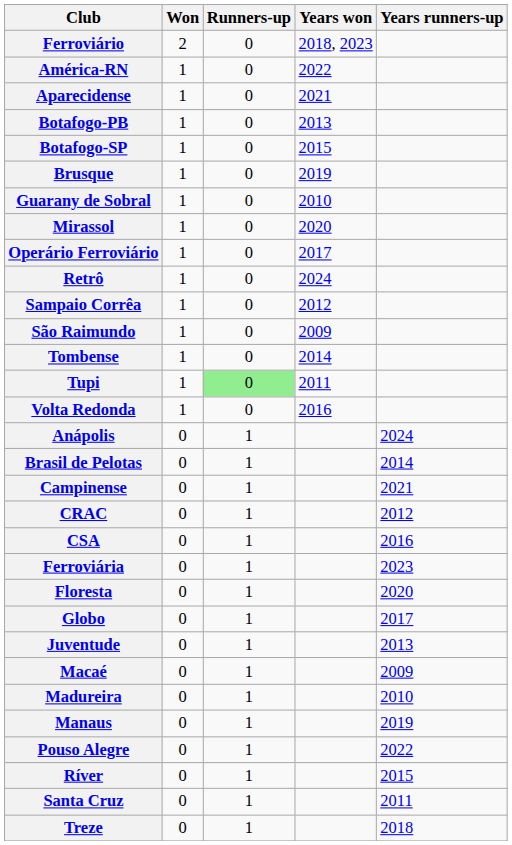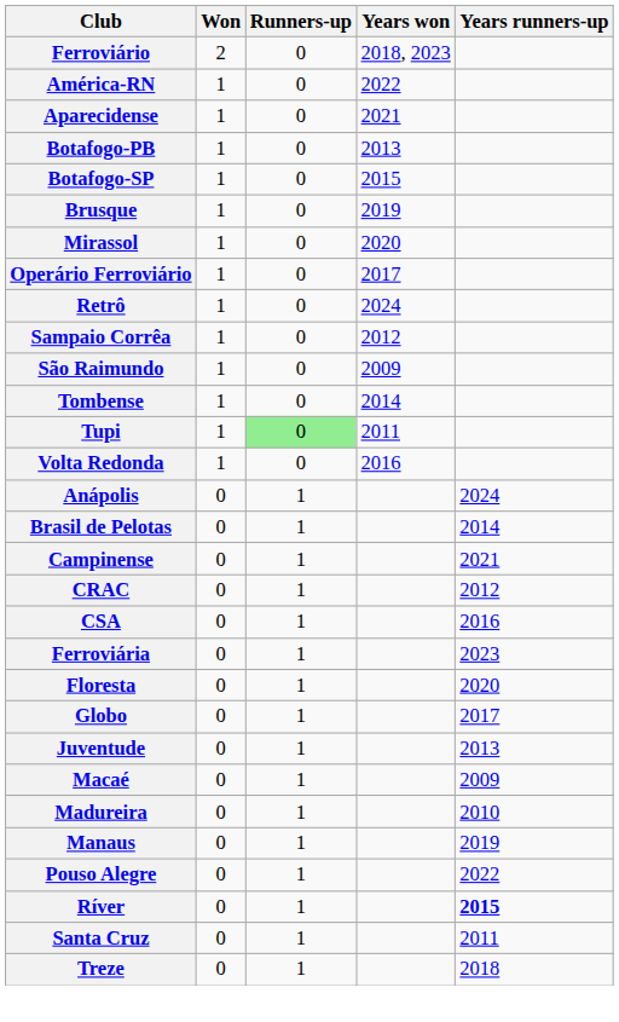 <table class="wikitable plainrowheaders sortable">
 <tr>
 <th scope=col>Club</th>
 <th scope=col>Won</th>
 <th scope=col>Runners-up</th>
 <th scope=col>Years won</th>
 <th scope=col>Years runners-up</th>
 </tr>
 <tr>
 <th scope=row> <a href='#'>Ferroviário</a></th>
 <td align=center>2</td>
 <td align=center>0</td>
 <td><a href='#'>2018</a>, <a href='#'>2023</a></td>
 <td align=center></td>
 </tr>
 <tr>
 <th scope=row> <a href='#'>América-RN</a></th>
 <td align=center>1</td>
 <td align=center>0</td>
 <td><a href='#'>2022</a></td>
 <td align=center></td>
 </tr>
 <tr>
 <th scope=row> <a href='#'>Aparecidense</a></th>
 <td align=center>1</td>
 <td align=center>0</td>
 <td><a href='#'>2021</a></td>
 <td align=center></td>
 </tr>
 <tr>
 <th scope=row> <a href='#'>Botafogo-PB</a></th>
 <td align=center>1</td>
 <td align=center>0</td>
 <td><a href='#'>2013</a></td>
 <td align=center></td>
 </tr>
 <tr>
 <th scope=row> <a href='#'>Botafogo-SP</a></th>
 <td align=center>1</td>
 <td align=center>0</td>
 <td><a href='#'>2015</a></td>
 <td align=center></td>
 </tr>
 <tr>
 <th scope=row> <a href='#'>Brusque</a></th>
 <td align=center>1</td>
 <td align=center>0</td>
 <td><a href='#'>2019</a></td>
-<td align=center></td>
-</tr>
-<tr>
-<th scope=row> <a href='#'>Guarany de Sobral</a></th>
-<td align=center>1</td>
-<td align=center>0</td>
-<td><a href='#'>2010</a></td>
 <td align=center></td>
 </tr>
 <tr>
 <th scope=row> <a href='#'>Mirassol</a></th>
 <td align=center>1</td>
 <td align=center>0</td>
 <td><a href='#'>2020</a></td>
 <td align=center></td>
 </tr>
 <tr>
 <th scope=row> <a href='#'>Operário Ferroviário</a></th>
 <td align=center>1</td>
 <td align=center>0</td>
 <td><a href='#'>2017</a></td>
 <td align=center></td>
 </tr>
 <tr>
 <th scope=row> <a href='#'>Retrô</a></th>
 <td align=center>1</td>
 <td align=center>0</td>
 <td><a href='#'>2024</a></td>
 <td align=center></td>
 </tr>
 <tr>
 <th scope=row> <a href='#'>Sampaio Corrêa</a></th>
 <td align=center>1</td>
 <td align=center>0</td>
 <td><a href='#'>2012</a></td>
 <td align=center></td>
 </tr>
 <tr>
 <th scope=row> <a href='#'>São Raimundo</a></th>
 <td align=center>1</td>
 <td align=center>0</td>
 <td><a href='#'>2009</a></td>
 <td align=center></td>
 </tr>
 <tr>
 <th scope=row> <a href='#'>Tombense</a></th>
 <td align=center>1</td>
 <td align=center>0</td>
 <td><a href='#'>2014</a></td>
 <td align=center></td>
 </tr>
 <tr>
 <th scope=row> <a href='#'>Tupi</a></th>
 <td align=center>1</td>
 <td align=center style="background: lightgreen;">0</td>
 <td><a href='#'>2011</a></td>
 <td align=center></td>
 </tr>
 <tr>
 <th scope=row> <a href='#'>Volta Redonda</a></th>
 <td align=center>1</td>
 <td align=center>0</td>
 <td><a href='#'>2016</a></td>
 <td align=center></td>
 </tr>
 <tr>
 <th scope=row> <a href='#'>Anápolis</a></th>
 <td align=center>0</td>
 <td align=center>1</td>
 <td align=center></td>
 <td><a href='#'>2024</a></td>
 </tr>
 <tr>
 <th scope=row> <a href='#'>Brasil de Pelotas</a></th>
 <td align=center>0</td>
 <td align=center>1</td>
 <td align=center></td>
 <td><a href='#'>2014</a></td>
 </tr>
 <tr>
 <th scope=row> <a href='#'>Campinense</a></th>
 <td align=center>0</td>
 <td align=center>1</td>
 <td align=center></td>
 <td><a href='#'>2021</a></td>
 </tr>
 <tr>
 <th scope=row> <a href='#'>CRAC</a></th>
 <td align=center>0</td>
 <td align=center>1</td>
 <td align=center></td>
 <td><a href='#'>2012</a></td>
 </tr>
 <tr>
 <th scope=row> <a href='#'>CSA</a></th>
 <td align=center>0</td>
 <td align=center>1</td>
 <td align=center></td>
 <td><a href='#'>2016</a></td>
 </tr>
 <tr>
 <th scope=row> <a href='#'>Ferroviária</a></th>
 <td align=center>0</td>
 <td align=center>1</td>
 <td align=center></td>
 <td><a href='#'>2023</a></td>
 </tr>
 <tr>
 <th scope=row> <a href='#'>Floresta</a></th>
 <td align=center>0</td>
 <td align=center>1</td>
 <td align=center></td>
 <td><a href='#'>2020</a></td>
 </tr>
 <tr>
 <th scope=row> <a href='#'>Globo</a></th>
 <td align=center>0</td>
 <td align=center>1</td>
 <td align=center></td>
 <td><a href='#'>2017</a></td>
 </tr>
 <tr>
 <th scope=row> <a href='#'>Juventude</a></th>
 <td align=center>0</td>
 <td align=center>1</td>
 <td align=center></td>
 <td><a href='#'>2013</a></td>
 </tr>
 <tr>
 <th scope=row> <a href='#'>Macaé</a></th>
 <td align=center>0</td>
 <td align=center>1</td>
 <td align=center></td>
 <td><a href='#'>2009</a></td>
 </tr>
 <tr>
 <th scope=row> <a href='#'>Madureira</a></th>
 <td align=center>0</td>
 <td align=center>1</td>
 <td align=center></td>
 <td><a href='#'>2010</a></td>
 </tr>
 <tr>
 <th scope=row> <a href='#'>Manaus</a></th>
 <td align=center>0</td>
 <td align=center>1</td>
 <td align=center></td>
 <td><a href='#'>2019</a></td>
 </tr>
 <tr>
 <th scope=row> <a href='#'>Pouso Alegre</a></th>
 <td align=center>0</td>
 <td align=center>1</td>
 <td align=center></td>
 <td><a href='#'>2022</a></td>
 </tr>
 <tr>
 <th scope=row> <a href='#'>Ríver</a></th>
 <td align=center>0</td>
 <td align=center>1</td>
 <td align=center></td>
-<td><a href='#'>2015</a></td>
+<td><strong><a href='#'>2015</a></strong></td>
 </tr>
 <tr>
 <th scope=row> <a href='#'>Santa Cruz</a></th>
 <td align=center>0</td>
 <td align=center>1</td>
 <td align=center></td>
 <td><a href='#'>2011</a></td>
 </tr>
 <tr>
 <th scope=row> <a href='#'>Treze</a></th>
 <td align=center>0</td>
 <td align=center>1</td>
 <td align=center></td>
 <td><a href='#'>2018</a></td>
 </tr>
 </table>
